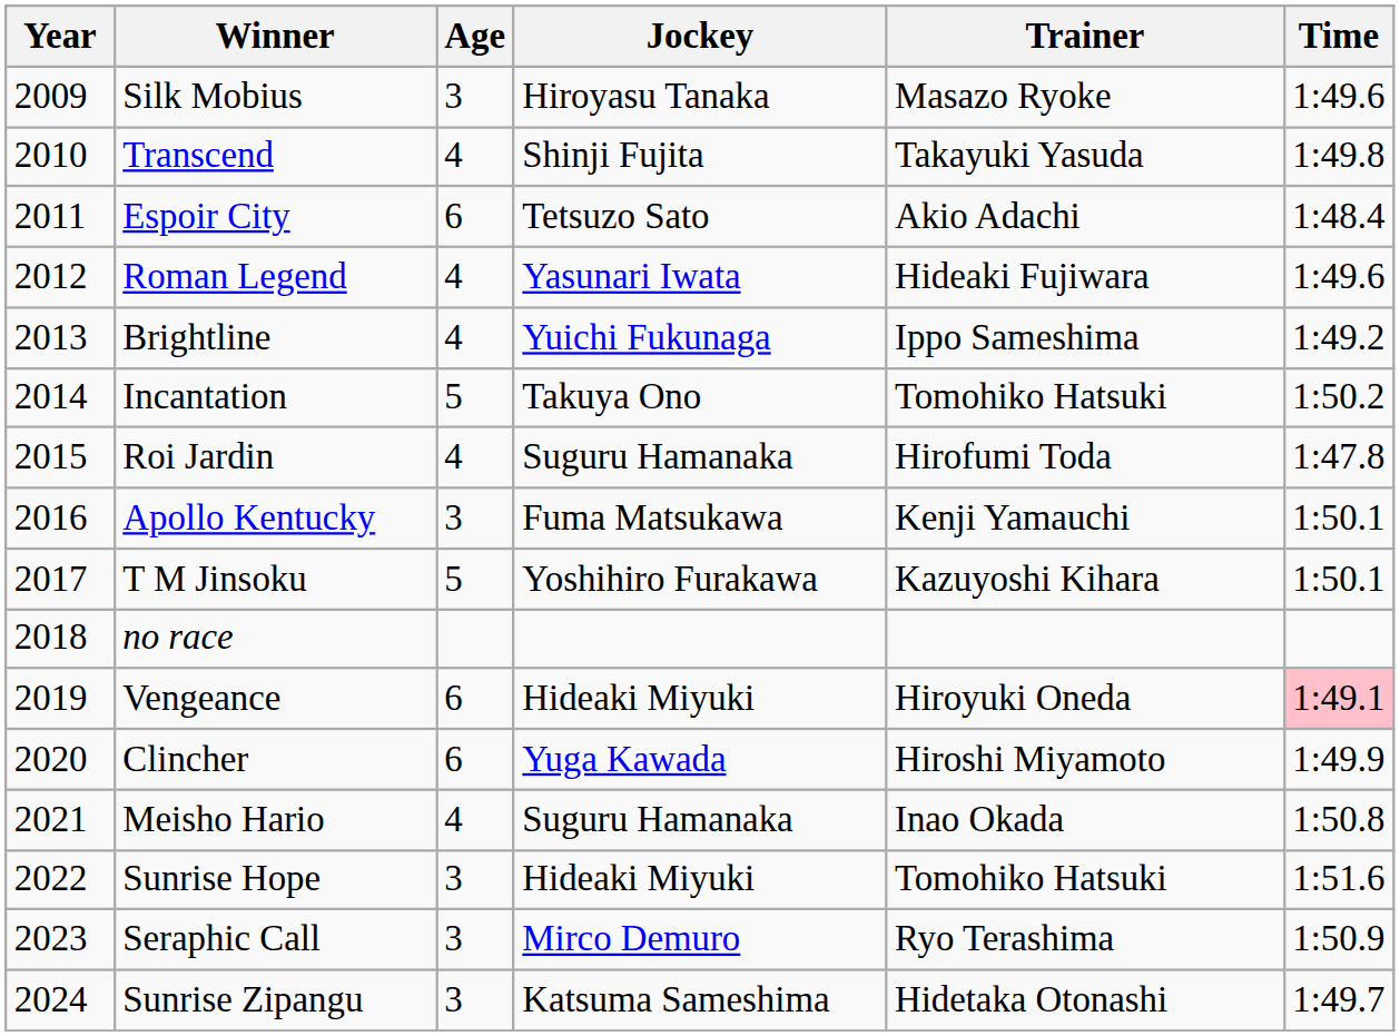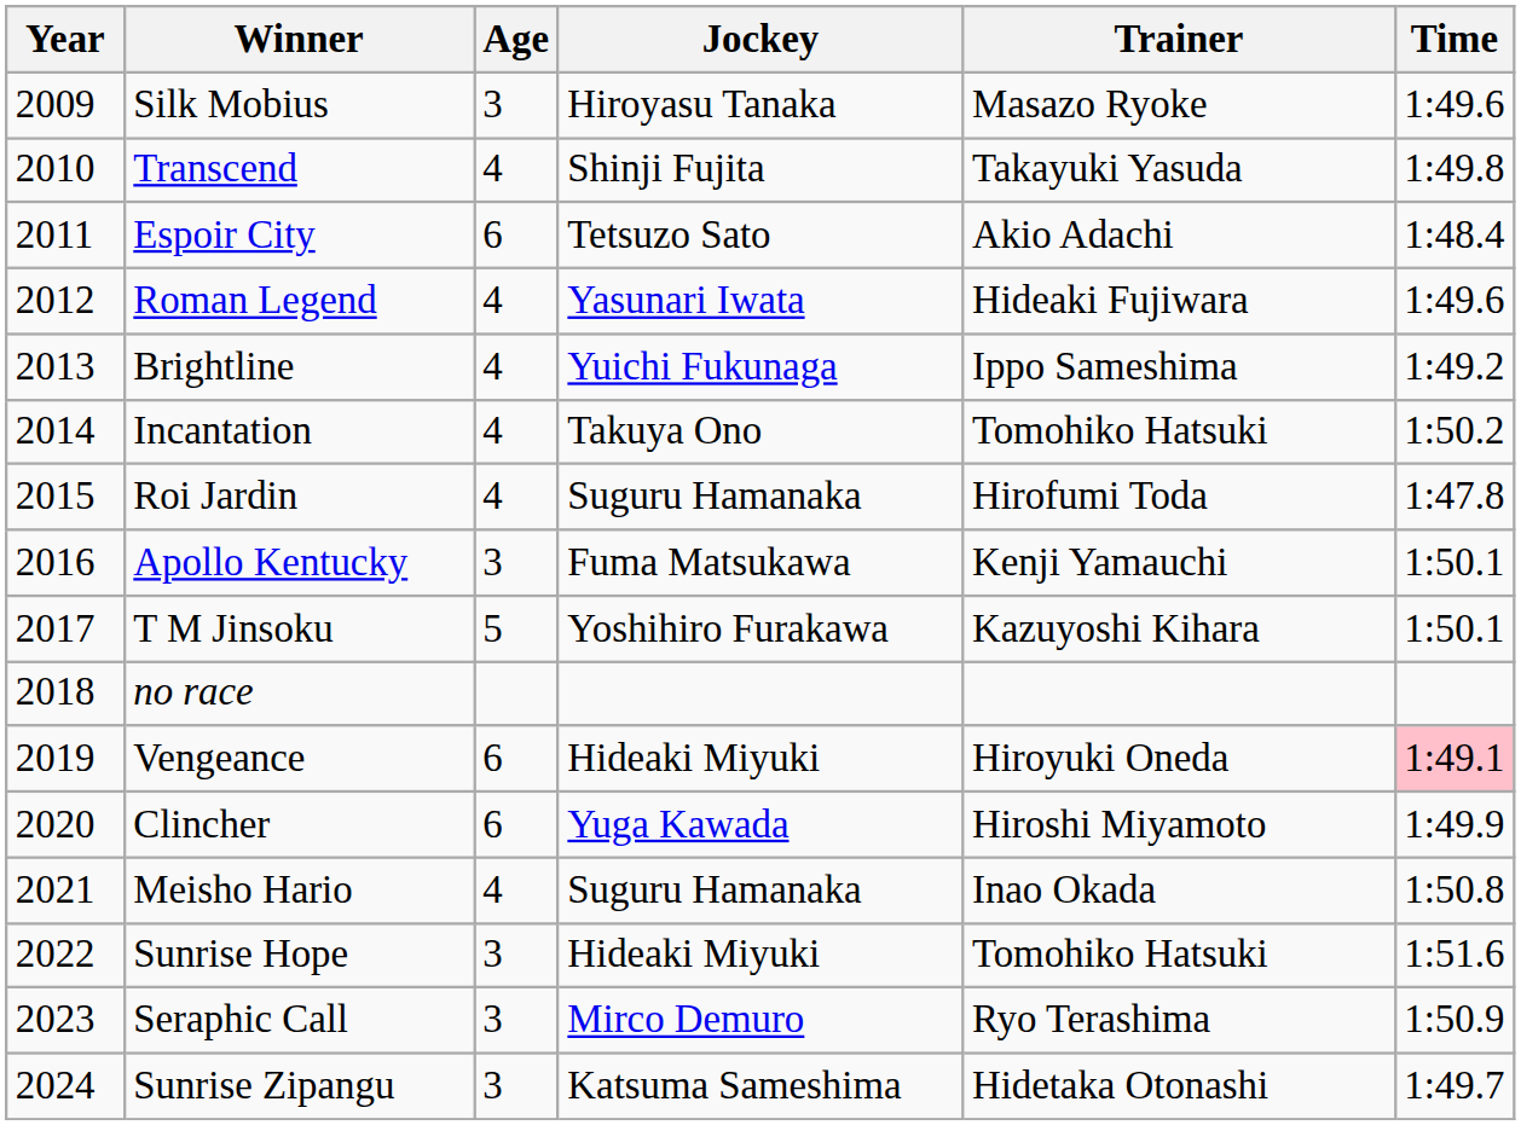 <table class="wikitable sortable" style="font-size:90%">
 <tr>
 <th width="36px">Year<br></th>
 <th width="120px">Winner<br></th>
 <th>Age<br></th>
 <th width="140px">Jockey<br></th>
 <th width="150px">Trainer<br></th>
 <th>Time<br></th>
 </tr>
 <tr>
 <td>2009</td>
 <td>Silk Mobius</td>
 <td>3</td>
 <td>Hiroyasu Tanaka</td>
 <td>Masazo Ryoke</td>
 <td>1:49.6</td>
 </tr>
 <tr>
 <td>2010</td>
 <td><a href='#'>Transcend</a></td>
 <td>4</td>
 <td>Shinji Fujita</td>
 <td>Takayuki Yasuda</td>
 <td>1:49.8</td>
 </tr>
 <tr>
 <td>2011</td>
 <td><a href='#'>Espoir City</a></td>
 <td>6</td>
 <td>Tetsuzo Sato</td>
 <td>Akio Adachi</td>
 <td>1:48.4</td>
 </tr>
 <tr>
 <td>2012</td>
 <td><a href='#'>Roman Legend</a></td>
 <td>4</td>
 <td><a href='#'>Yasunari Iwata</a></td>
 <td>Hideaki Fujiwara</td>
 <td>1:49.6</td>
 </tr>
 <tr>
 <td>2013</td>
 <td>Brightline</td>
 <td>4</td>
 <td><a href='#'>Yuichi Fukunaga</a></td>
 <td>Ippo Sameshima</td>
 <td>1:49.2</td>
 </tr>
 <tr>
 <td>2014</td>
 <td>Incantation</td>
-<td>5</td>
+<td>4</td>
 <td>Takuya Ono</td>
 <td>Tomohiko Hatsuki</td>
 <td>1:50.2</td>
 </tr>
 <tr>
 <td>2015</td>
 <td>Roi Jardin</td>
 <td>4</td>
 <td>Suguru Hamanaka</td>
 <td>Hirofumi Toda</td>
 <td>1:47.8</td>
 </tr>
 <tr>
 <td>2016</td>
 <td><a href='#'>Apollo Kentucky</a></td>
 <td>3</td>
 <td>Fuma Matsukawa</td>
 <td>Kenji Yamauchi</td>
 <td>1:50.1</td>
 </tr>
 <tr>
 <td>2017</td>
 <td>T M Jinsoku</td>
 <td>5</td>
 <td>Yoshihiro Furakawa</td>
 <td>Kazuyoshi Kihara</td>
 <td>1:50.1</td>
 </tr>
 <tr>
 <td>2018</td>
 <td><em>no race</em></td>
 <td></td>
 <td></td>
 <td></td>
 <td></td>
 </tr>
 <tr>
 <td>2019</td>
 <td>Vengeance</td>
 <td>6</td>
 <td>Hideaki Miyuki</td>
 <td>Hiroyuki Oneda</td>
 <td style="background: pink;">1:49.1</td>
 </tr>
 <tr>
 <td>2020</td>
 <td>Clincher</td>
 <td>6</td>
 <td><a href='#'>Yuga Kawada</a></td>
 <td>Hiroshi Miyamoto</td>
 <td>1:49.9</td>
 </tr>
 <tr>
 <td>2021</td>
 <td>Meisho Hario</td>
 <td>4</td>
 <td>Suguru Hamanaka</td>
 <td>Inao Okada</td>
 <td>1:50.8</td>
 </tr>
 <tr>
 <td>2022</td>
 <td>Sunrise Hope</td>
 <td>3</td>
 <td>Hideaki Miyuki</td>
 <td>Tomohiko Hatsuki</td>
 <td>1:51.6</td>
 </tr>
 <tr>
 <td>2023</td>
 <td>Seraphic Call</td>
 <td>3</td>
 <td><a href='#'>Mirco Demuro</a></td>
 <td>Ryo Terashima</td>
 <td>1:50.9</td>
 </tr>
 <tr>
 <td>2024</td>
 <td>Sunrise Zipangu</td>
 <td>3</td>
 <td>Katsuma Sameshima</td>
 <td>Hidetaka Otonashi</td>
 <td>1:49.7</td>
 </tr>
 </table>
